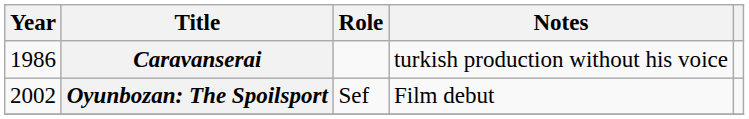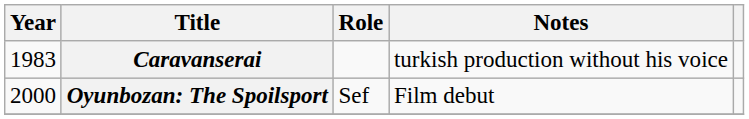 <table class="wikitable plainrowheaders sortable" style="margin-right: 0;">
 <tr>
 <th scope="col">Year</th>
 <th scope="col">Title</th>
 <th scope="col">Role</th>
 <th scope="col" class="unsortable">Notes</th>
 <th scope="col" class="unsortable"></th>
 </tr>
 <tr>
-<td>1986</td>
+<td>1983</td>
 <th scope="row"><em>Caravanserai</em></th>
 <td></td>
 <td>turkish production without his voice</td>
 <td></td>
 </tr>
 <tr>
-<td>2002</td>
+<td>2000</td>
 <th scope="row"><em>Oyunbozan: The Spoilsport</em></th>
 <td>Sef</td>
 <td>Film debut</td>
 <td></td>
 </tr>
 <tr>
 </tr>
 </table>
